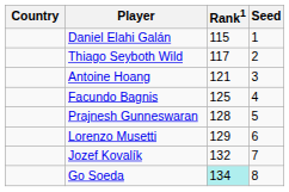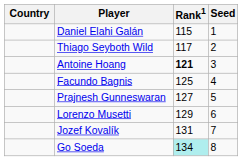 <table class="sortable wikitable">
 <tr>
 <th width="70">Country</th>
 <th width="175">Player</th>
 <th>Rank<sup>1</sup></th>
 <th>Seed</th>
 </tr>
 <tr>
 <td></td>
 <td><a href='#'>Daniel Elahi Galán</a></td>
 <td>115</td>
 <td>1</td>
 </tr>
 <tr>
 <td></td>
 <td><a href='#'>Thiago Seyboth Wild</a></td>
 <td>117</td>
 <td>2</td>
 </tr>
 <tr>
 <td></td>
 <td><a href='#'>Antoine Hoang</a></td>
-<td>121</td>
+<td><strong>121</strong></td>
 <td>3</td>
 </tr>
 <tr>
 <td></td>
 <td><a href='#'>Facundo Bagnis</a></td>
 <td>125</td>
 <td>4</td>
 </tr>
 <tr>
 <td></td>
 <td><a href='#'>Prajnesh Gunneswaran</a></td>
-<td>128</td>
+<td>127</td>
 <td>5</td>
 </tr>
 <tr>
 <td></td>
 <td><a href='#'>Lorenzo Musetti</a></td>
 <td>129</td>
 <td>6</td>
 </tr>
 <tr>
 <td></td>
 <td><a href='#'>Jozef Kovalík</a></td>
-<td>132</td>
+<td>131</td>
 <td>7</td>
 </tr>
 <tr>
 <td></td>
 <td><a href='#'>Go Soeda</a></td>
 <td style="background: paleturquoise;">134</td>
 <td>8</td>
 </tr>
 </table>
